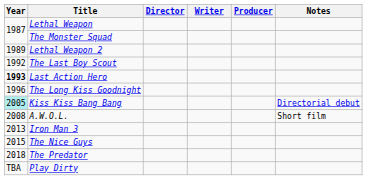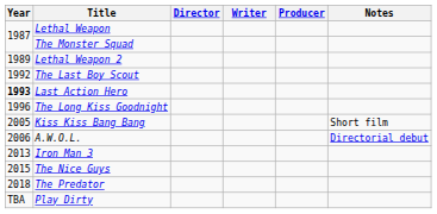 <table class="wikitable plainrowheaders">
 <tr>
 <th>Year</th>
 <th>Title</th>
 <th width="65"><a href='#'>Director</a></th>
 <th width="65"><a href='#'>Writer</a></th>
 <th width="65"><a href='#'>Producer</a></th>
 <th scope="col">Notes</th>
 </tr>
 <tr>
 <td rowspan=2>1987</td>
 <td><em><a href='#'>Lethal Weapon</a></em></td>
 <td></td>
 <td></td>
 <td></td>
 <td></td>
 </tr>
 <tr>
 <td><em><a href='#'>The Monster Squad</a></em></td>
 <td></td>
 <td></td>
 <td></td>
 <td></td>
 </tr>
 <tr>
 <td>1989</td>
 <td><em><a href='#'>Lethal Weapon 2</a></em></td>
 <td></td>
 <td></td>
 <td></td>
 <td></td>
 </tr>
 <tr>
 <td>1992</td>
 <td><em><a href='#'>The Last Boy Scout</a></em></td>
 <td></td>
 <td></td>
 <td></td>
 <td></td>
 </tr>
 <tr>
 <td><strong>1993</strong></td>
 <td><em><a href='#'>Last Action Hero</a></em></td>
 <td></td>
 <td></td>
 <td></td>
 <td></td>
 </tr>
 <tr>
 <td>1996</td>
 <td><em><a href='#'>The Long Kiss Goodnight</a></em></td>
 <td></td>
 <td></td>
 <td></td>
 <td></td>
 </tr>
 <tr>
-<td style="background: paleturquoise;">2005</td>
+<td>2005</td>
 <td><em><a href='#'>Kiss Kiss Bang Bang</a></em></td>
 <td></td>
 <td></td>
 <td></td>
-<td><a href='#'>Directorial debut</a></td>
+<td>Short film</td>
 </tr>
 <tr>
-<td>2008</td>
+<td>2006</td>
 <td><em>A.W.O.L.</em></td>
 <td></td>
 <td></td>
 <td></td>
-<td>Short film</td>
+<td><a href='#'>Directorial debut</a></td>
 </tr>
 <tr>
 <td>2013</td>
 <td><em><a href='#'>Iron Man 3</a></em></td>
 <td></td>
 <td></td>
 <td></td>
 <td></td>
 </tr>
 <tr>
 <td>2015</td>
 <td><em><a href='#'>The Nice Guys</a></em></td>
 <td></td>
 <td></td>
 <td></td>
 <td></td>
 </tr>
 <tr>
 <td>2018</td>
 <td><em><a href='#'>The Predator</a></em></td>
 <td></td>
 <td></td>
 <td></td>
 <td></td>
 </tr>
 <tr>
 <td>TBA</td>
 <td><em><a href='#'>Play Dirty</a></em></td>
 <td></td>
 <td></td>
 <td></td>
 <td></td>
 </tr>
 </table>
